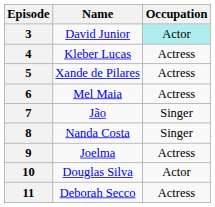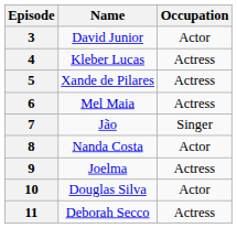 <table class="wikitable plainrowheaders" style="text-align: center;">
 <tr>
 <th>Episode</th>
 <th>Name</th>
 <th>Occupation</th>
 </tr>
 <tr>
 <th>3</th>
 <td><a href='#'>David Junior</a></td>
-<td style="background: paleturquoise;">Actor</td>
+<td>Actor</td>
 </tr>
 <tr>
 <th>4</th>
 <td><a href='#'>Kleber Lucas</a></td>
 <td>Actress</td>
 </tr>
 <tr>
 <th>5</th>
 <td><a href='#'>Xande de Pilares</a></td>
 <td>Actress</td>
 </tr>
 <tr>
 <th>6</th>
 <td><a href='#'>Mel Maia</a></td>
 <td>Actress</td>
 </tr>
 <tr>
 <th>7</th>
 <td><a href='#'>Jão</a></td>
 <td>Singer</td>
 </tr>
 <tr>
 <th>8</th>
 <td><a href='#'>Nanda Costa</a></td>
-<td>Singer</td>
+<td>Actor</td>
 </tr>
 <tr>
 <th>9</th>
 <td><a href='#'>Joelma</a></td>
 <td>Actress</td>
 </tr>
 <tr>
 <th>10</th>
 <td><a href='#'>Douglas Silva</a></td>
 <td>Actor</td>
 </tr>
 <tr>
 <th>11</th>
 <td><a href='#'>Deborah Secco</a></td>
 <td>Actress</td>
 </tr>
 </table>
